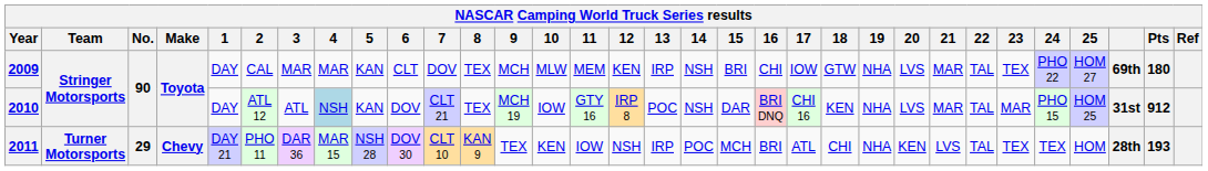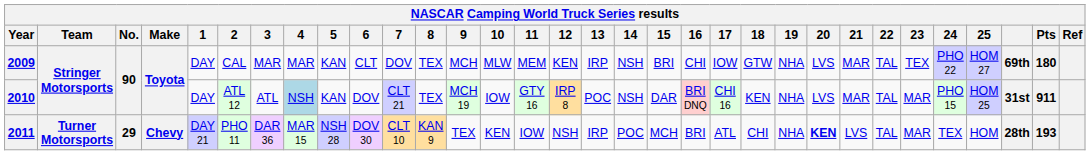 <table class="wikitable" style="text-align:center; font-size:75%">
 <tr>
 <th colspan=45><a href='#'>NASCAR</a> <a href='#'>Camping World Truck Series</a> results</th>
 </tr>
 <tr>
 <th>Year</th>
 <th>Team</th>
 <th>No.</th>
 <th>Make</th>
 <th>1</th>
 <th>2</th>
 <th>3</th>
 <th>4</th>
 <th>5</th>
 <th>6</th>
 <th>7</th>
 <th>8</th>
 <th>9</th>
 <th>10</th>
 <th>11</th>
 <th>12</th>
 <th>13</th>
 <th>14</th>
 <th>15</th>
 <th>16</th>
 <th>17</th>
 <th>18</th>
 <th>19</th>
 <th>20</th>
 <th>21</th>
 <th>22</th>
 <th>23</th>
 <th>24</th>
 <th>25</th>
 <th></th>
 <th>Pts</th>
 <th>Ref</th>
 </tr>
 <tr>
 <th><a href='#'>2009</a></th>
 <th rowspan=2><a href='#'>Stringer Motorsports</a></th>
 <th rowspan=2>90</th>
 <th rowspan=2><a href='#'>Toyota</a></th>
 <td><a href='#'>DAY</a></td>
 <td><a href='#'>CAL</a></td>
 <td><a href='#'>MAR</a></td>
 <td><a href='#'>MAR</a></td>
 <td><a href='#'>KAN</a></td>
 <td><a href='#'>CLT</a></td>
 <td><a href='#'>DOV</a></td>
 <td><a href='#'>TEX</a></td>
 <td><a href='#'>MCH</a></td>
 <td><a href='#'>MLW</a></td>
 <td><a href='#'>MEM</a></td>
 <td><a href='#'>KEN</a></td>
 <td><a href='#'>IRP</a></td>
 <td><a href='#'>NSH</a></td>
 <td><a href='#'>BRI</a></td>
 <td><a href='#'>CHI</a></td>
 <td><a href='#'>IOW</a></td>
 <td><a href='#'>GTW</a></td>
 <td><a href='#'>NHA</a></td>
 <td><a href='#'>LVS</a></td>
 <td><a href='#'>MAR</a></td>
 <td><a href='#'>TAL</a></td>
 <td><a href='#'>TEX</a></td>
 <td style="background:#CFCFFF;"><a href='#'>PHO</a><br><small>22</small></td>
 <td style="background:#CFCFFF;"><a href='#'>HOM</a><br><small>27</small></td>
 <th>69th</th>
 <th>180</th>
 <th></th>
 </tr>
 <tr>
 <th><a href='#'>2010</a></th>
 <td><a href='#'>DAY</a></td>
 <td style="background:#DFFFDF;"><a href='#'>ATL</a><br><small>12</small></td>
 <td><a href='#'>ATL</a></td>
 <td style="background: lightblue;"><a href='#'>NSH</a></td>
 <td><a href='#'>KAN</a></td>
 <td><a href='#'>DOV</a></td>
 <td style="background:#CFCFFF;"><a href='#'>CLT</a><br><small>21</small></td>
 <td><a href='#'>TEX</a></td>
 <td style="background:#DFFFDF;"><a href='#'>MCH</a><br><small>19</small></td>
 <td><a href='#'>IOW</a></td>
 <td style="background:#DFFFDF;"><a href='#'>GTY</a><br><small>16</small></td>
 <td style="background:#FFDF9F;"><a href='#'>IRP</a><br><small>8</small></td>
 <td><a href='#'>POC</a></td>
 <td><a href='#'>NSH</a></td>
 <td><a href='#'>DAR</a></td>
 <td style="background:#FFCFCF;"><a href='#'>BRI</a><br><small>DNQ</small></td>
 <td style="background:#DFFFDF;"><a href='#'>CHI</a><br><small>16</small></td>
 <td><a href='#'>KEN</a></td>
 <td><a href='#'>NHA</a></td>
 <td><a href='#'>LVS</a></td>
 <td><a href='#'>MAR</a></td>
 <td><a href='#'>TAL</a></td>
 <td><a href='#'>MAR</a></td>
 <td style="background:#DFFFDF;"><a href='#'>PHO</a><br><small>15</small></td>
 <td style="background:#CFCFFF;"><a href='#'>HOM</a><br><small>25</small></td>
 <th>31st</th>
-<th>912</th>
+<th>911</th>
 <th></th>
 </tr>
 <tr>
 <th><a href='#'>2011</a></th>
 <th><a href='#'>Turner Motorsports</a></th>
 <th>29</th>
 <th><a href='#'>Chevy</a></th>
 <td style="background:#CFCFFF;"><a href='#'>DAY</a><br><small>21</small></td>
 <td style="background:#DFFFDF;"><a href='#'>PHO</a><br><small>11</small></td>
 <td style="background:#EFCFFF;"><a href='#'>DAR</a><br><small>36</small></td>
 <td style="background:#DFFFDF;"><a href='#'>MAR</a><br><small>15</small></td>
 <td style="background:#CFCFFF;"><a href='#'>NSH</a><br><small>28</small></td>
 <td style="background:#EFCFFF;"><a href='#'>DOV</a><br><small>30</small></td>
 <td style="background:#FFDF9F;"><a href='#'>CLT</a><br><small>10</small></td>
 <td style="background:#FFDF9F;"><a href='#'>KAN</a><br><small>9</small></td>
 <td><a href='#'>TEX</a></td>
 <td><a href='#'>KEN</a></td>
 <td><a href='#'>IOW</a></td>
 <td><a href='#'>NSH</a></td>
 <td><a href='#'>IRP</a></td>
 <td><a href='#'>POC</a></td>
 <td><a href='#'>MCH</a></td>
 <td><a href='#'>BRI</a></td>
 <td><a href='#'>ATL</a></td>
 <td><a href='#'>CHI</a></td>
 <td><a href='#'>NHA</a></td>
-<td><a href='#'>KEN</a></td>
+<td><strong><a href='#'>KEN</a></strong></td>
 <td><a href='#'>LVS</a></td>
 <td><a href='#'>TAL</a></td>
-<td><a href='#'>TEX</a></td>
+<td><a href='#'>MAR</a></td>
 <td><a href='#'>TEX</a></td>
 <td><a href='#'>HOM</a></td>
 <th>28th</th>
 <th>193</th>
 <th></th>
 </tr>
 </table>
